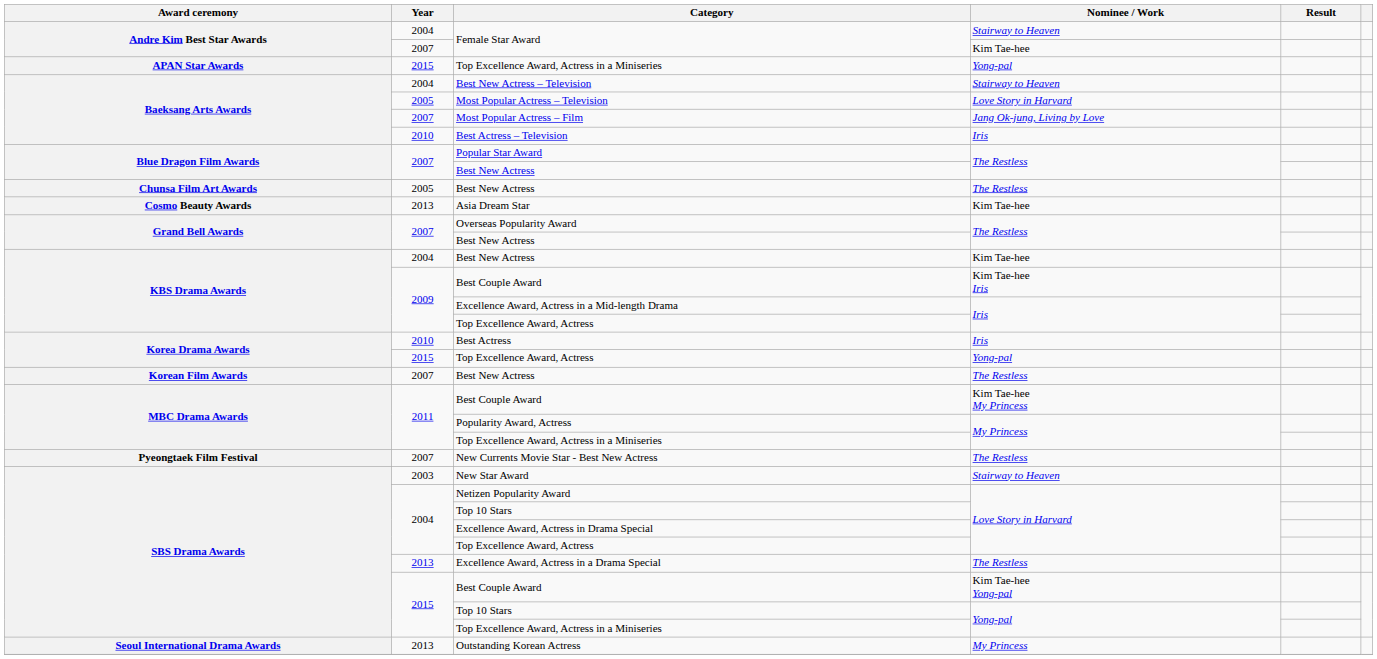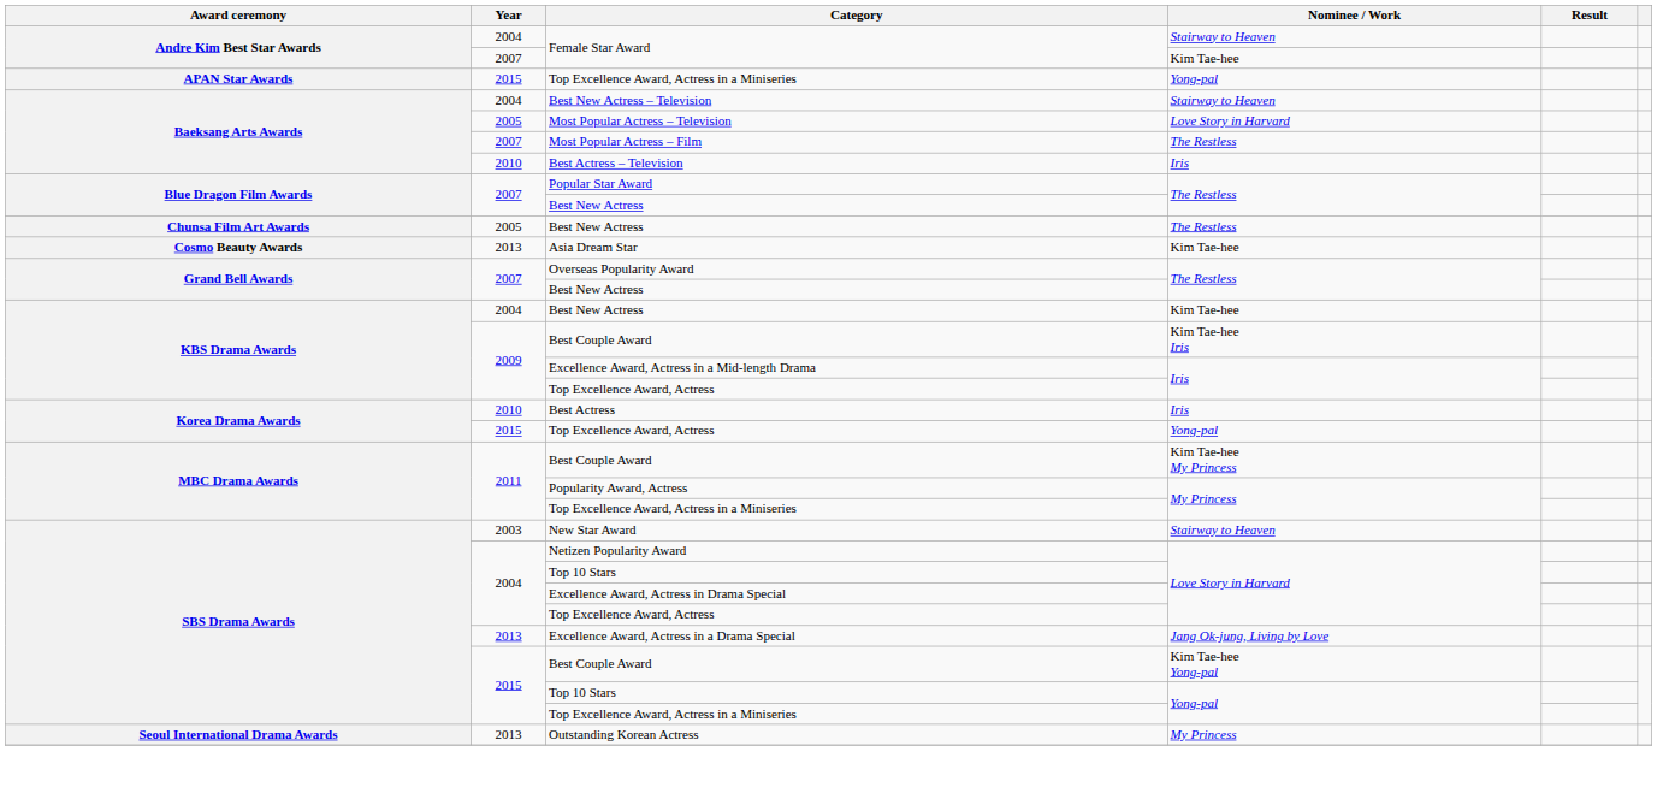 <table class="wikitable plainrowheaders sortable" style="width:100%">
 <tr>
 <th scope="col">Award ceremony</th>
 <th scope="col">Year</th>
 <th scope="col">Category</th>
 <th scope="col">Nominee / Work</th>
 <th scope="col">Result</th>
 <th scope="col" class="unsortable"></th>
 </tr>
 <tr>
 <th scope="row" rowspan="2"><a href='#'>Andre Kim</a> Best Star Awards</th>
 <td style="text-align:center">2004</td>
 <td rowspan="2">Female Star Award</td>
 <td><em><a href='#'>Stairway to Heaven</a></em></td>
 <td></td>
 <td style="text-align:center"></td>
 </tr>
 <tr>
 <td style="text-align:center">2007</td>
 <td>Kim Tae-hee</td>
 <td></td>
 <td style="text-align:center"></td>
 </tr>
 <tr>
 <th scope="row"><a href='#'>APAN Star Awards</a></th>
 <td style="text-align:center"><a href='#'>2015</a></td>
 <td>Top Excellence Award, Actress in a Miniseries</td>
 <td><em><a href='#'>Yong-pal</a></em></td>
 <td></td>
 <td></td>
 </tr>
 <tr>
 <th scope="row" rowspan="4"><a href='#'>Baeksang Arts Awards</a></th>
 <td style="text-align:center">2004</td>
 <td><a href='#'>Best New Actress – Television</a></td>
 <td><em><a href='#'>Stairway to Heaven</a></em></td>
 <td></td>
 <td style="text-align:center"></td>
 </tr>
 <tr>
 <td style="text-align:center"><a href='#'>2005</a></td>
 <td><a href='#'>Most Popular Actress – Television</a></td>
 <td><em><a href='#'>Love Story in Harvard</a></em></td>
 <td></td>
 <td style="text-align:center"></td>
 </tr>
 <tr>
 <td style="text-align:center"><a href='#'>2007</a></td>
 <td><a href='#'>Most Popular Actress – Film</a></td>
-<td><em><a href='#'>Jang Ok-jung, Living by Love</a></em></td>
+<td><em><a href='#'>The Restless</a></em></td>
 <td></td>
 <td></td>
 </tr>
 <tr>
 <td style="text-align:center"><a href='#'>2010</a></td>
 <td><a href='#'>Best Actress – Television</a></td>
 <td><em><a href='#'>Iris</a></em></td>
 <td></td>
 <td></td>
 </tr>
 <tr>
 <th scope="row" rowspan="2"><a href='#'>Blue Dragon Film Awards</a></th>
 <td style="text-align:center" rowspan="2"><a href='#'>2007</a></td>
 <td><a href='#'>Popular Star Award</a></td>
 <td rowspan="2"><em><a href='#'>The Restless</a></em></td>
 <td></td>
 <td style="text-align:center"></td>
 </tr>
 <tr>
 <td><a href='#'>Best New Actress</a></td>
 <td></td>
 <td></td>
 </tr>
 <tr>
 <th scope="row"><a href='#'>Chunsa Film Art Awards</a></th>
 <td style="text-align:center">2005</td>
 <td>Best New Actress</td>
 <td><em><a href='#'>The Restless</a></em></td>
 <td></td>
 <td></td>
 </tr>
 <tr>
 <th scope="row"><a href='#'>Cosmo</a> Beauty Awards</th>
 <td style="text-align:center">2013</td>
 <td>Asia Dream Star</td>
 <td>Kim Tae-hee</td>
 <td></td>
 <td></td>
 </tr>
 <tr>
 <th scope="row" rowspan="2"><a href='#'>Grand Bell Awards</a></th>
 <td style="text-align:center" rowspan="2"><a href='#'>2007</a></td>
 <td>Overseas Popularity Award</td>
 <td rowspan="2"><em><a href='#'>The Restless</a></em></td>
 <td></td>
 <td style="text-align:center"></td>
 </tr>
 <tr>
 <td>Best New Actress</td>
 <td></td>
 <td></td>
 </tr>
 <tr>
 <th scope="row" rowspan="4"><a href='#'>KBS Drama Awards</a></th>
 <td style="text-align:center">2004</td>
 <td>Best New Actress</td>
 <td>Kim Tae-hee</td>
 <td></td>
 <td style="text-align:center"></td>
 </tr>
 <tr>
 <td style="text-align:center" rowspan="3"><a href='#'>2009</a></td>
 <td>Best Couple Award</td>
 <td>Kim Tae-hee <br><em><a href='#'>Iris</a></em></td>
 <td></td>
 <td style="text-align:center" rowspan="3"></td>
 </tr>
 <tr>
 <td>Excellence Award, Actress in a Mid-length Drama</td>
 <td rowspan="2"><em><a href='#'>Iris</a></em></td>
 <td></td>
 </tr>
 <tr>
 <td>Top Excellence Award, Actress</td>
 <td></td>
 </tr>
 <tr>
 <th scope="row" rowspan="2"><a href='#'>Korea Drama Awards</a></th>
 <td style="text-align:center"><a href='#'>2010</a></td>
 <td>Best Actress</td>
 <td><em><a href='#'>Iris</a></em></td>
 <td></td>
 <td></td>
 </tr>
 <tr>
 <td style="text-align:center"><a href='#'>2015</a></td>
 <td>Top Excellence Award, Actress</td>
 <td><em><a href='#'>Yong-pal</a></em></td>
 <td></td>
 <td style="text-align:center"></td>
 </tr>
 <tr>
-<th scope="row"><a href='#'>Korean Film Awards</a></th>
-<td style="text-align:center">2007</td>
-<td>Best New Actress</td>
-<td><em><a href='#'>The Restless</a></em></td>
-<td></td>
-<td></td>
-</tr>
-<tr>
 <th scope="row" rowspan="3"><a href='#'>MBC Drama Awards</a></th>
 <td style="text-align:center" rowspan="3"><a href='#'>2011</a></td>
 <td>Best Couple Award</td>
 <td>Kim Tae-hee <br><em><a href='#'>My Princess</a></em></td>
 <td></td>
 <td></td>
 </tr>
 <tr>
 <td>Popularity Award, Actress</td>
 <td rowspan="2"><em><a href='#'>My Princess</a></em></td>
 <td></td>
 <td></td>
 </tr>
 <tr>
 <td>Top Excellence Award, Actress in a Miniseries</td>
-<td></td>
-<td></td>
-</tr>
-<tr>
-<th scope="row">Pyeongtaek Film Festival</th>
-<td style="text-align:center">2007</td>
-<td>New Currents Movie Star - Best New Actress</td>
-<td><em><a href='#'>The Restless</a></em></td>
 <td></td>
 <td></td>
 </tr>
 <tr>
 <th scope="row" rowspan="9"><a href='#'>SBS Drama Awards</a></th>
 <td style="text-align:center">2003</td>
 <td>New Star Award</td>
 <td><em><a href='#'>Stairway to Heaven</a></em></td>
 <td></td>
 <td style="text-align:center"></td>
 </tr>
 <tr>
 <td style="text-align:center" rowspan="4">2004</td>
 <td>Netizen Popularity Award</td>
 <td rowspan="4"><em><a href='#'>Love Story in Harvard</a></em></td>
 <td></td>
 <td></td>
 </tr>
 <tr>
 <td>Top 10 Stars</td>
 <td></td>
 <td></td>
 </tr>
 <tr>
 <td>Excellence Award, Actress in Drama Special</td>
 <td></td>
 <td></td>
 </tr>
 <tr>
 <td>Top Excellence Award, Actress</td>
 <td></td>
 <td></td>
 </tr>
 <tr>
 <td style="text-align:center"><a href='#'>2013</a></td>
 <td>Excellence Award, Actress in a Drama Special</td>
-<td><em><a href='#'>The Restless</a></em></td>
+<td><em><a href='#'>Jang Ok-jung, Living by Love</a></em></td>
 <td></td>
 <td></td>
 </tr>
 <tr>
 <td style="text-align:center" rowspan="3"><a href='#'>2015</a></td>
 <td>Best Couple Award</td>
 <td>Kim Tae-hee <br><em><a href='#'>Yong-pal</a></em></td>
 <td></td>
 <td style="text-align:center" rowspan="3"></td>
 </tr>
 <tr>
 <td>Top 10 Stars</td>
 <td rowspan="2"><em><a href='#'>Yong-pal</a></em></td>
 <td></td>
 </tr>
 <tr>
 <td>Top Excellence Award, Actress in a Miniseries</td>
 <td></td>
 </tr>
 <tr>
 <th scope="row"><a href='#'>Seoul International Drama Awards</a></th>
 <td style="text-align:center">2013</td>
 <td>Outstanding Korean Actress</td>
 <td><em><a href='#'>My Princess</a></em></td>
 <td></td>
 <td></td>
 </tr>
 <tr>
 </tr>
 </table>
